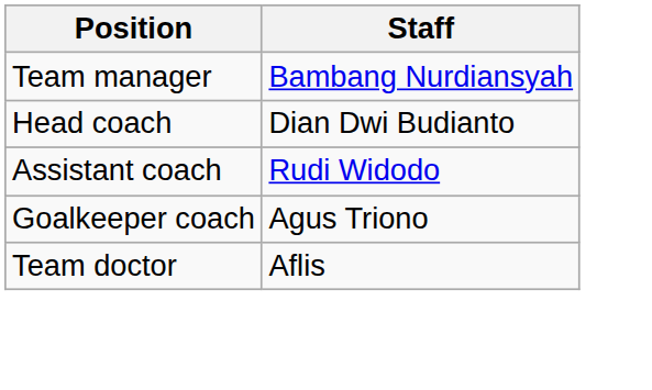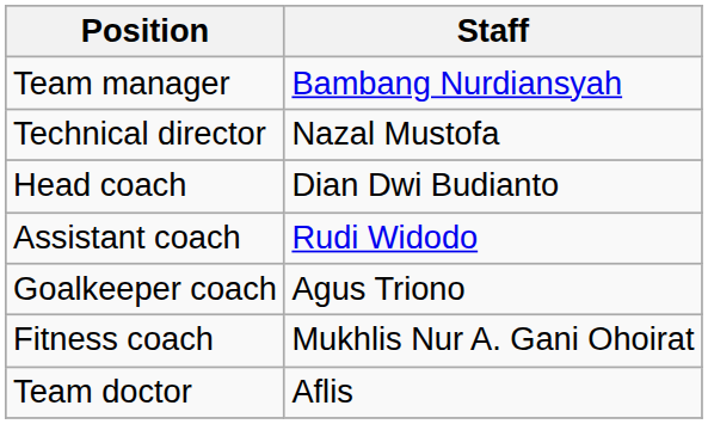 <table class="wikitable">
 <tr>
 <th>Position</th>
 <th>Staff</th>
 </tr>
 <tr>
 <td>Team manager</td>
 <td> <a href='#'>Bambang Nurdiansyah</a></td>
+</tr>
+<tr>
+<td>Technical director</td>
+<td> Nazal Mustofa</td>
 </tr>
 <tr>
 <td>Head coach</td>
 <td> Dian Dwi Budianto</td>
 </tr>
 <tr>
 <td>Assistant coach</td>
 <td> <a href='#'>Rudi Widodo</a></td>
 </tr>
 <tr>
 <td>Goalkeeper coach</td>
 <td> Agus Triono</td>
 </tr>
 <tr>
+<td>Fitness coach</td>
+<td> Mukhlis Nur A. Gani Ohoirat</td>
+</tr>
+<tr>
 <td>Team doctor</td>
 <td> Aflis</td>
 </tr>
 </table>
